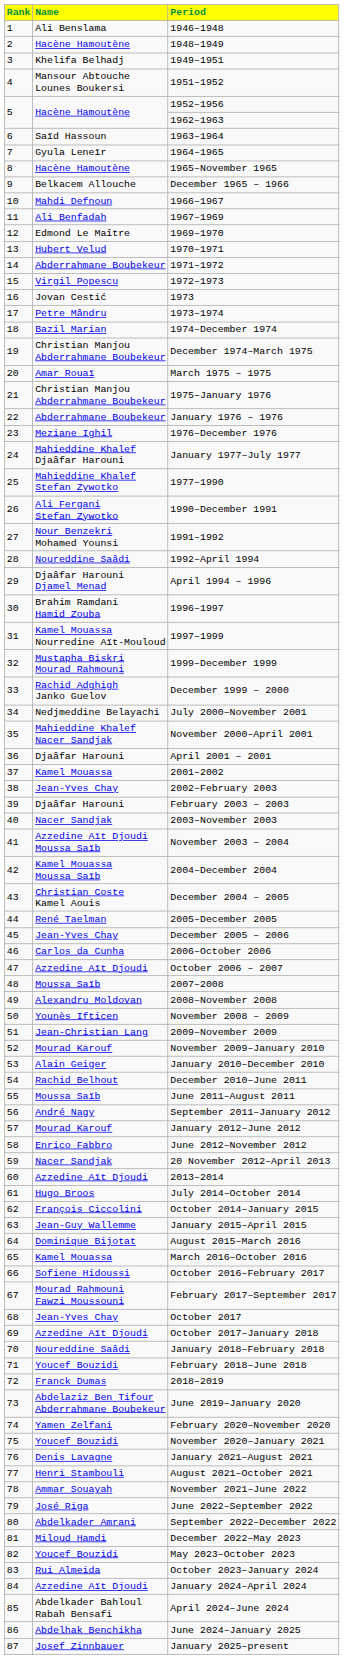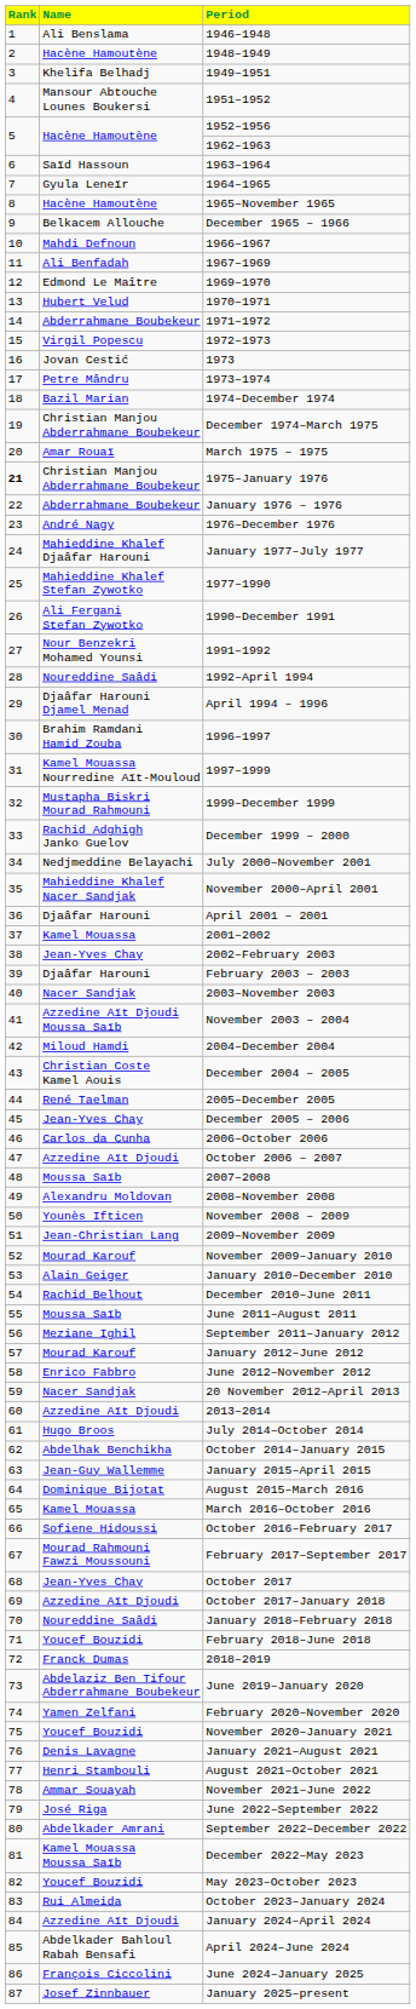 <table class="wikitable centre">
 <tr style="color:#009040; background:#FFFF00;">
 <td><strong>Rank</strong></td>
 <td><strong>Name</strong></td>
 <td><strong>Period</strong></td>
 </tr>
 <tr>
 <td>1</td>
 <td align="left"> Ali Benslama</td>
 <td>1946–1948</td>
 </tr>
 <tr>
 <td>2</td>
 <td align="left"> <a href='#'>Hacène Hamoutène</a></td>
 <td>1948–1949</td>
 </tr>
 <tr>
 <td>3</td>
 <td align="left"> Khelifa Belhadj</td>
 <td>1949–1951</td>
 </tr>
 <tr>
 <td>4</td>
 <td align="left"> Mansour Abtouche<br> Lounes Boukersi</td>
 <td>1951–1952</td>
 </tr>
 <tr>
 <td rowspan="2">5</td>
 <td rowspan="2" align="left"> <a href='#'>Hacène Hamoutène</a></td>
 <td>1952–1956</td>
 </tr>
 <tr>
 <td>1962–1963</td>
 </tr>
 <tr>
 <td>6</td>
 <td align="left"> Saïd Hassoun</td>
 <td>1963–1964</td>
 </tr>
 <tr>
 <td>7</td>
 <td align="left"> Gyula Leneïr</td>
 <td>1964–1965</td>
 </tr>
 <tr>
 <td>8</td>
 <td align="left"> <a href='#'>Hacène Hamoutène</a></td>
 <td>1965–November 1965</td>
 </tr>
 <tr>
 <td>9</td>
 <td align="left"> Belkacem Allouche</td>
 <td>December 1965 – 1966</td>
 </tr>
 <tr>
 <td>10</td>
 <td align="left"> <a href='#'>Mahdi Defnoun</a></td>
 <td>1966–1967</td>
 </tr>
 <tr>
 <td>11</td>
 <td align="left"> <a href='#'>Ali Benfadah</a></td>
 <td>1967–1969</td>
 </tr>
 <tr>
 <td>12</td>
 <td align="left">  Edmond Le Maître<br></td>
 <td>1969–1970</td>
 </tr>
 <tr>
 <td>13</td>
 <td> <a href='#'>Hubert Velud</a></td>
 <td>1970–1971</td>
 </tr>
 <tr>
 <td>14</td>
 <td align="left"> <a href='#'>Abderrahmane Boubekeur</a></td>
 <td>1971–1972</td>
 </tr>
 <tr>
 <td>15</td>
 <td align="left"> <a href='#'>Virgil Popescu</a></td>
 <td>1972–1973</td>
 </tr>
 <tr>
 <td>16</td>
 <td align="left"> Jovan Cestić</td>
 <td>1973</td>
 </tr>
 <tr>
 <td>17</td>
 <td align="left"> <a href='#'>Petre Mândru</a></td>
 <td>1973–1974</td>
 </tr>
 <tr>
 <td>18</td>
 <td align="left"> <a href='#'>Bazil Marian</a></td>
 <td>1974–December 1974</td>
 </tr>
 <tr>
 <td>19</td>
 <td align="left"> Christian Manjou<br> <a href='#'>Abderrahmane Boubekeur</a></td>
 <td>December 1974–March 1975</td>
 </tr>
 <tr>
 <td>20</td>
 <td align="left"> <a href='#'>Amar Rouaï</a></td>
 <td>March 1975 – 1975</td>
 </tr>
 <tr>
-<td>21</td>
+<td><strong>21</strong></td>
 <td align="left"> Christian Manjou<br> <a href='#'>Abderrahmane Boubekeur</a></td>
 <td>1975–January 1976</td>
 </tr>
 <tr>
 <td>22</td>
 <td align="left"> <a href='#'>Abderrahmane Boubekeur</a></td>
 <td>January 1976 – 1976</td>
 </tr>
 <tr>
 <td>23</td>
-<td align="left"> <a href='#'>Meziane Ighil</a></td>
+<td align="left"> <a href='#'>André Nagy</a></td>
 <td>1976–December 1976</td>
 </tr>
 <tr>
 <td>24</td>
 <td align="left"> <a href='#'>Mahieddine Khalef</a><br> Djaâfar Harouni</td>
 <td>January 1977–July 1977</td>
 </tr>
 <tr>
 <td>25</td>
 <td align="left"> <a href='#'>Mahieddine Khalef</a><br> <a href='#'>Stefan Zywotko</a></td>
 <td>1977–1990</td>
 </tr>
 <tr>
 <td>26</td>
 <td align="left"> <a href='#'>Ali Fergani</a><br> <a href='#'>Stefan Zywotko</a></td>
 <td>1990–December 1991</td>
 </tr>
 <tr>
 <td>27</td>
 <td align="left"> <a href='#'>Nour Benzekri</a><br> Mohamed Younsi</td>
 <td>1991–1992</td>
 </tr>
 <tr>
 <td>28</td>
 <td align="left"> <a href='#'>Noureddine Saâdi</a></td>
 <td>1992–April 1994</td>
 </tr>
 <tr>
 <td>29</td>
 <td align="left"> Djaâfar Harouni<br> <a href='#'>Djamel Menad</a></td>
 <td>April 1994 – 1996</td>
 </tr>
 <tr>
 <td>30</td>
 <td align="left"> Brahim Ramdani<br> <a href='#'>Hamid Zouba</a></td>
 <td>1996–1997</td>
 </tr>
 <tr>
 <td>31</td>
 <td align="left"> <a href='#'>Kamel Mouassa</a><br> Nourredine Aït-Mouloud</td>
 <td>1997–1999</td>
 </tr>
 <tr>
 <td>32</td>
 <td align="left"> <a href='#'>Mustapha Biskri</a><br> <a href='#'>Mourad Rahmouni</a></td>
 <td>1999–December 1999</td>
 </tr>
 <tr>
 <td>33</td>
 <td align="left"> <a href='#'>Rachid Adghigh</a><br> Janko Guelov</td>
 <td>December 1999 – 2000</td>
 </tr>
 <tr>
 <td>34</td>
 <td align="left"> Nedjmeddine Belayachi</td>
 <td>July 2000–November 2001</td>
 </tr>
 <tr>
 <td>35</td>
 <td align="left"> <a href='#'>Mahieddine Khalef</a><br> <a href='#'>Nacer Sandjak</a></td>
 <td>November 2000–April 2001</td>
 </tr>
 <tr>
 <td>36</td>
 <td align="left"> Djaâfar Harouni</td>
 <td>April 2001 – 2001</td>
 </tr>
 <tr>
 <td>37</td>
 <td align="left"> <a href='#'>Kamel Mouassa</a></td>
 <td>2001–2002</td>
 </tr>
 <tr>
 <td>38</td>
 <td align="left"> <a href='#'>Jean-Yves Chay</a></td>
 <td>2002–February 2003</td>
 </tr>
 <tr>
 <td>39</td>
 <td align="left"> Djaâfar Harouni</td>
 <td>February 2003 – 2003</td>
 </tr>
 <tr>
 <td>40</td>
 <td align="left"> <a href='#'>Nacer Sandjak</a></td>
 <td>2003–November 2003</td>
 </tr>
 <tr>
 <td>41</td>
 <td align="left"> <a href='#'>Azzedine Aït Djoudi</a><br> <a href='#'>Moussa Saïb</a></td>
 <td>November 2003 – 2004</td>
 </tr>
 <tr>
 <td>42</td>
-<td align="left"> <a href='#'>Kamel Mouassa</a><br> <a href='#'>Moussa Saïb</a></td>
+<td> <a href='#'>Miloud Hamdi</a></td>
 <td>2004–December 2004</td>
 </tr>
 <tr>
 <td>43</td>
 <td align="left"> <a href='#'>Christian Coste</a><br> Kamel Aouis</td>
 <td>December 2004 – 2005</td>
 </tr>
 <tr>
 <td>44</td>
 <td align="left"> <a href='#'>René Taelman</a></td>
 <td>2005–December 2005</td>
 </tr>
 <tr>
 <td>45</td>
 <td align="left"> <a href='#'>Jean-Yves Chay</a></td>
 <td>December 2005 – 2006</td>
 </tr>
 <tr>
 <td>46</td>
 <td align="left"> <a href='#'>Carlos da Cunha</a></td>
 <td>2006–October 2006</td>
 </tr>
 <tr>
 <td>47</td>
 <td align="left"> <a href='#'>Azzedine Aït Djoudi</a></td>
 <td>October 2006 – 2007</td>
 </tr>
 <tr>
 <td>48</td>
 <td align="left"> <a href='#'>Moussa Saïb</a></td>
 <td>2007–2008</td>
 </tr>
 <tr>
 <td>49</td>
 <td align="left"> <a href='#'>Alexandru Moldovan</a></td>
 <td>2008–November 2008</td>
 </tr>
 <tr>
 <td>50</td>
 <td align="left"> <a href='#'>Younès Ifticen</a></td>
 <td>November 2008 – 2009</td>
 </tr>
 <tr>
 <td>51</td>
 <td align="left"> <a href='#'>Jean-Christian Lang</a></td>
 <td>2009–November 2009</td>
 </tr>
 <tr>
 <td>52</td>
 <td align="left"> <a href='#'>Mourad Karouf</a></td>
 <td>November 2009–January 2010</td>
 </tr>
 <tr>
 <td>53</td>
 <td align="left"> <a href='#'>Alain Geiger</a></td>
 <td>January 2010–December 2010</td>
 </tr>
 <tr>
 <td>54</td>
 <td align="left"> <a href='#'>Rachid Belhout</a></td>
 <td>December 2010–June 2011</td>
 </tr>
 <tr>
 <td>55</td>
 <td align="left"> <a href='#'>Moussa Saïb</a></td>
 <td>June 2011–August 2011</td>
 </tr>
 <tr>
 <td>56</td>
-<td align="left"> <a href='#'>André Nagy</a></td>
+<td align="left"> <a href='#'>Meziane Ighil</a></td>
 <td>September 2011–January 2012</td>
 </tr>
 <tr>
 <td>57</td>
 <td align="left"> <a href='#'>Mourad Karouf</a></td>
 <td>January 2012–June 2012</td>
 </tr>
 <tr>
 <td>58</td>
 <td align="left"> <a href='#'>Enrico Fabbro</a></td>
 <td>June 2012–November 2012</td>
 </tr>
 <tr>
 <td>59</td>
 <td align="left"> <a href='#'>Nacer Sandjak</a></td>
 <td>20 November 2012–April 2013</td>
 </tr>
 <tr>
 <td>60</td>
 <td align="left"> <a href='#'>Azzedine Aït Djoudi</a></td>
 <td>2013–2014</td>
 </tr>
 <tr>
 <td>61</td>
 <td align="left"> <a href='#'>Hugo Broos</a></td>
 <td>July 2014–October 2014</td>
 </tr>
 <tr>
 <td>62</td>
-<td> <a href='#'>François Ciccolini</a></td>
+<td> <a href='#'>Abdelhak Benchikha</a></td>
 <td>October 2014–January 2015</td>
 </tr>
 <tr>
 <td>63</td>
 <td> <a href='#'>Jean-Guy Wallemme</a></td>
 <td>January 2015–April 2015</td>
 </tr>
 <tr>
 <td>64</td>
 <td> <a href='#'>Dominique Bijotat</a></td>
 <td>August 2015–March 2016</td>
 </tr>
 <tr>
 <td>65</td>
 <td> <a href='#'>Kamel Mouassa</a></td>
 <td>March 2016–October 2016</td>
 </tr>
 <tr>
 <td>66</td>
 <td> <a href='#'>Sofiene Hidoussi</a></td>
 <td>October 2016–February 2017</td>
 </tr>
 <tr>
 <td>67</td>
 <td> <a href='#'>Mourad Rahmouni</a><br> <a href='#'>Fawzi Moussouni</a></td>
 <td>February 2017–September 2017</td>
 </tr>
 <tr>
 <td>68</td>
 <td> <a href='#'>Jean-Yves Chay</a></td>
 <td>October 2017</td>
 </tr>
 <tr>
 <td>69</td>
 <td> <a href='#'>Azzedine Aït Djoudi</a></td>
 <td>October 2017–January 2018</td>
 </tr>
 <tr>
 <td>70</td>
 <td> <a href='#'>Noureddine Saâdi</a></td>
 <td>January 2018–February 2018</td>
 </tr>
 <tr>
 <td>71</td>
 <td> <a href='#'>Youcef Bouzidi</a></td>
 <td>February 2018–June 2018</td>
 </tr>
 <tr>
 <td>72</td>
 <td> <a href='#'>Franck Dumas</a></td>
 <td>2018–2019</td>
 </tr>
 <tr>
 <td>73</td>
 <td align="left"> <a href='#'>Abdelaziz Ben Tifour</a><br> <a href='#'>Abderrahmane Boubekeur</a></td>
 <td>June 2019–January 2020</td>
 </tr>
 <tr>
 <td>74</td>
 <td> <a href='#'>Yamen Zelfani</a></td>
 <td>February 2020–November 2020</td>
 </tr>
 <tr>
 <td>75</td>
 <td> <a href='#'>Youcef Bouzidi</a></td>
 <td>November 2020–January 2021</td>
 </tr>
 <tr>
 <td>76</td>
 <td> <a href='#'>Denis Lavagne</a></td>
 <td>January 2021–August 2021</td>
 </tr>
 <tr>
 <td>77</td>
 <td> <a href='#'>Henri Stambouli</a></td>
 <td>August 2021–October 2021</td>
 </tr>
 <tr>
 <td>78</td>
 <td> <a href='#'>Ammar Souayah</a></td>
 <td>November 2021–June 2022</td>
 </tr>
 <tr>
 <td>79</td>
 <td> <a href='#'>José Riga</a></td>
 <td>June 2022–September 2022</td>
 </tr>
 <tr>
 <td>80</td>
 <td> <a href='#'>Abdelkader Amrani</a></td>
 <td>September 2022–December 2022</td>
 </tr>
 <tr>
 <td>81</td>
-<td> <a href='#'>Miloud Hamdi</a></td>
+<td align="left"> <a href='#'>Kamel Mouassa</a><br> <a href='#'>Moussa Saïb</a></td>
 <td>December 2022–May 2023</td>
 </tr>
 <tr>
 <td>82</td>
 <td> <a href='#'>Youcef Bouzidi</a></td>
 <td>May 2023–October 2023</td>
 </tr>
 <tr>
 <td>83</td>
 <td> <a href='#'>Rui Almeida</a></td>
 <td>October 2023–January 2024</td>
 </tr>
 <tr>
 <td>84</td>
 <td> <a href='#'>Azzedine Aït Djoudi</a></td>
 <td>January 2024–April 2024</td>
 </tr>
 <tr>
 <td>85</td>
 <td> Abdelkader Bahloul<br> Rabah Bensafi</td>
 <td>April 2024–June 2024</td>
 </tr>
 <tr>
 <td>86</td>
-<td> <a href='#'>Abdelhak Benchikha</a></td>
+<td> <a href='#'>François Ciccolini</a></td>
 <td>June 2024–January 2025</td>
 </tr>
 <tr>
 <td>87</td>
 <td> <a href='#'>Josef Zinnbauer</a></td>
 <td>January 2025–present</td>
 </tr>
 </table>
